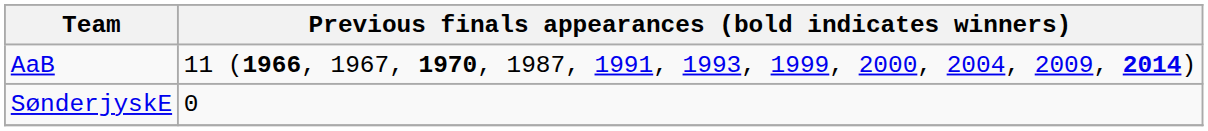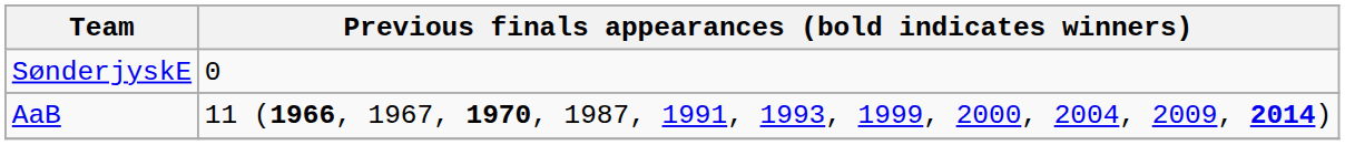 <table class="wikitable">
 <tr>
 <th>Team</th>
 <th>Previous finals appearances (bold indicates winners)</th>
 </tr>
 <tr>
+<td><a href='#'>SønderjyskE</a></td>
+<td>0</td>
+</tr>
+<tr>
 <td><a href='#'>AaB</a></td>
 <td>11 (<strong>1966</strong>, 1967, <strong>1970</strong>, 1987, <a href='#'>1991</a>, <a href='#'>1993</a>, <a href='#'>1999</a>, <a href='#'>2000</a>, <a href='#'>2004</a>, <a href='#'>2009</a>, <strong><a href='#'>2014</a></strong>)</td>
 </tr>
 <tr>
-<td><a href='#'>SønderjyskE</a></td>
-<td>0</td>
-</tr>
-<tr>
 </tr>
 </table>
